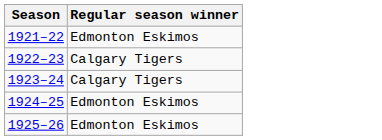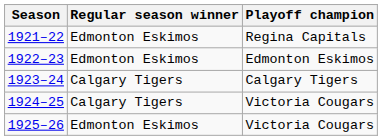 <table class="wikitable">
 <tr>
 <th>Season</th>
 <th>Regular season winner</th>
+<th>Playoff champion</th>
 </tr>
 <tr>
 <td><a href='#'>1921–22</a></td>
 <td>Edmonton Eskimos</td>
+<td>Regina Capitals</td>
 </tr>
 <tr>
 <td><a href='#'>1922–23</a></td>
-<td>Calgary Tigers</td>
+<td>Edmonton Eskimos</td>
+<td>Edmonton Eskimos</td>
 </tr>
 <tr>
 <td><a href='#'>1923–24</a></td>
 <td>Calgary Tigers</td>
+<td>Calgary Tigers</td>
 </tr>
 <tr>
 <td><a href='#'>1924–25</a></td>
-<td>Edmonton Eskimos</td>
+<td>Calgary Tigers</td>
+<td>Victoria Cougars</td>
 </tr>
 <tr>
 <td><a href='#'>1925–26</a></td>
 <td>Edmonton Eskimos</td>
+<td>Victoria Cougars</td>
 </tr>
 </table>
